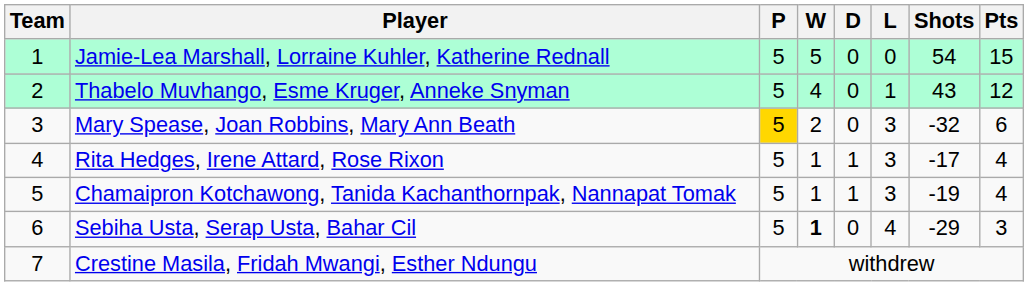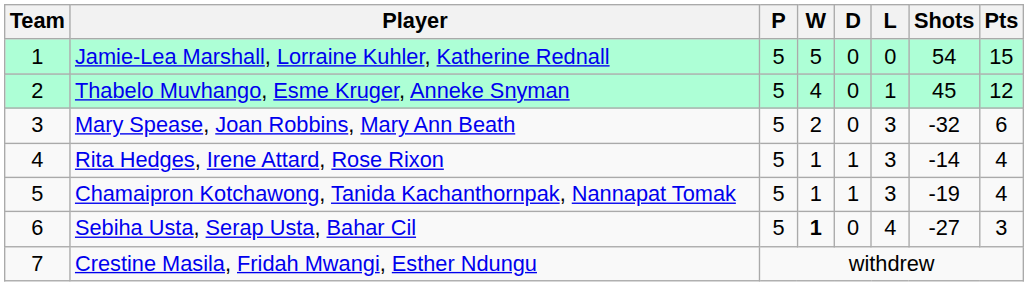 <table class="wikitable" style="font-size: 100%">
 <tr>
 <th width=20>Team</th>
 <th width=500>Player</th>
 <th width=20>P</th>
 <th width=20>W</th>
 <th width=20>D</th>
 <th width=20>L</th>
 <th width=20>Shots</th>
 <th width=20>Pts</th>
 </tr>
 <tr align=center  style="background: #ADFFD6;">
 <td>1</td>
 <td align="left"> <a href='#'>Jamie-Lea Marshall</a>, <a href='#'>Lorraine Kuhler</a>, <a href='#'>Katherine Rednall</a></td>
 <td>5</td>
 <td>5</td>
 <td>0</td>
 <td>0</td>
 <td>54</td>
 <td>15</td>
 </tr>
 <tr align=center  style="background: #ADFFD6;">
 <td>2</td>
 <td align="left"> <a href='#'>Thabelo Muvhango</a>, <a href='#'>Esme Kruger</a>, <a href='#'>Anneke Snyman</a></td>
 <td>5</td>
 <td>4</td>
 <td>0</td>
 <td>1</td>
-<td>43</td>
+<td>45</td>
 <td>12</td>
 </tr>
 <tr align=center>
 <td>3</td>
 <td align="left"> <a href='#'>Mary Spease</a>, <a href='#'>Joan Robbins</a>, <a href='#'>Mary Ann Beath</a></td>
-<td style="background: gold;">5</td>
+<td>5</td>
 <td>2</td>
 <td>0</td>
 <td>3</td>
 <td>-32</td>
 <td>6</td>
 </tr>
 <tr align=center>
 <td>4</td>
 <td align="left"> <a href='#'>Rita Hedges</a>, <a href='#'>Irene Attard</a>, <a href='#'>Rose Rixon</a></td>
 <td>5</td>
 <td>1</td>
 <td>1</td>
 <td>3</td>
-<td>-17</td>
+<td>-14</td>
 <td>4</td>
 </tr>
 <tr align=center>
 <td>5</td>
 <td align="left"> <a href='#'>Chamaipron Kotchawong</a>, <a href='#'>Tanida Kachanthornpak</a>, <a href='#'>Nannapat Tomak</a></td>
 <td>5</td>
 <td>1</td>
 <td>1</td>
 <td>3</td>
 <td>-19</td>
 <td>4</td>
 </tr>
 <tr align=center>
 <td>6</td>
 <td align="left"> <a href='#'>Sebiha Usta</a>, <a href='#'>Serap Usta</a>, <a href='#'>Bahar Cil</a></td>
 <td>5</td>
 <td><strong>1</strong></td>
 <td>0</td>
 <td>4</td>
-<td>-29</td>
+<td>-27</td>
 <td>3</td>
 </tr>
 <tr align=center>
 <td>7</td>
 <td align="left"> <a href='#'>Crestine Masila</a>, <a href='#'>Fridah Mwangi</a>, <a href='#'>Esther Ndungu</a></td>
 <td colspan=6>withdrew</td>
 </tr>
 </table>
